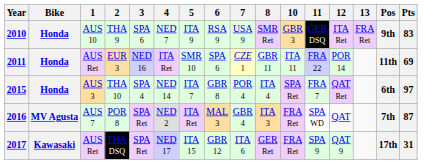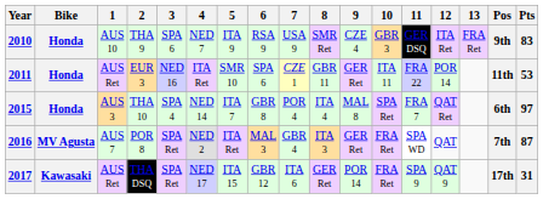 <table class="wikitable" style="text-align:center; font-size:90%">
 <tr>
 <th>Year</th>
 <th>Bike</th>
 <th>1</th>
 <th>2</th>
 <th>3</th>
 <th>4</th>
 <th>5</th>
 <th>6</th>
 <th>7</th>
 <th>8</th>
+<th>9</th>
 <th>10</th>
 <th>11</th>
 <th>12</th>
 <th>13</th>
 <th>Pos</th>
 <th>Pts</th>
 </tr>
 <tr>
 <th><a href='#'>2010</a></th>
 <th><a href='#'>Honda</a></th>
 <td style="background:#DFFFDF;"><a href='#'>AUS</a><br><small>10</small></td>
 <td style="background:#dfffdf;"><a href='#'>THA</a><br><small>9</small></td>
 <td style="background:#DFFFDF;"><a href='#'>SPA</a><br><small>6</small></td>
 <td style="background:#DFFFDF;"><a href='#'>NED</a><br><small>7</small></td>
 <td style="background:#DFFFDF;"><a href='#'>ITA</a><br><small>9</small></td>
 <td style="background:#DFFFDF;"><a href='#'>RSA</a><br><small>9</small></td>
 <td style="background:#DFFFDF;"><a href='#'>USA</a><br><small>9</small></td>
 <td style="background:#EFCFFF;"><a href='#'>SMR</a><br><small>Ret</small></td>
+<td style="background:#DFFFDF;"><a href='#'>CZE</a><br><small>4</small></td>
 <td style="background:#FFDF9F;"><a href='#'>GBR</a><br><small>3</small></td>
 <td style="background:black; color:white;"><a href='#'><span>GER</span></a><br><small>DSQ</small></td>
 <td style="background:#EFCFFF;"><a href='#'>ITA</a><br><small>Ret</small></td>
 <td style="background:#EFCFFF;"><a href='#'>FRA</a><br><small>Ret</small></td>
 <th>9th</th>
 <th>83</th>
 </tr>
 <tr>
 <th><a href='#'>2011</a></th>
 <th><a href='#'>Honda</a></th>
 <td style="background:#efcfff;"><a href='#'>AUS</a><br><small>Ret</small></td>
 <td style="background:#ffdf9f;"><a href='#'>EUR</a><br><small>3</small></td>
 <td style="background:#cfcfff;"><a href='#'>NED</a><br><small>16</small></td>
 <td style="background:#efcfff;"><a href='#'>ITA</a><br><small>Ret</small></td>
 <td style="background:#dfffdf;"><a href='#'>SMR</a><br><small>10</small></td>
 <td style="background:#dfffdf;"><a href='#'>SPA</a><br><small>6</small></td>
 <td style="background:#ffffbf;"><em><a href='#'>CZE</a></em><br><small>1</small></td>
 <td style="background:#dfffdf;"><a href='#'>GBR</a><br><small>11</small></td>
+<td style="background:#efcfff;"><a href='#'>GER</a><br><small>Ret</small></td>
 <td style="background:#dfffdf;"><a href='#'>ITA</a><br><small>11</small></td>
 <td style="background:#cfcfff;"><a href='#'>FRA</a><br><small>22</small></td>
 <td style="background:#dfffdf;"><a href='#'>POR</a><br><small>14</small></td>
 <td></td>
 <th>11th</th>
-<th>69</th>
+<th>53</th>
 </tr>
 <tr>
 <th><a href='#'>2015</a></th>
 <th><a href='#'>Honda</a></th>
 <td style="background:#ffdf9f;"><a href='#'>AUS</a><br><small>3</small></td>
 <td style="background:#dfffdf;"><a href='#'>THA</a><br><small>10</small></td>
 <td style="background:#dfffdf;"><a href='#'>SPA</a><br><small>4</small></td>
 <td style="background:#dfffdf;"><a href='#'>NED</a><br><small>14</small></td>
 <td style="background:#dfffdf;"><a href='#'>ITA</a><br><small>7</small></td>
 <td style="background:#dfffdf;"><a href='#'>GBR</a><br><small>8</small></td>
 <td style="background:#dfffdf;"><a href='#'>POR</a><br><small>4</small></td>
 <td style="background:#dfffdf;"><a href='#'>ITA</a><br><small>4</small></td>
+<td style="background:#dfffdf;"><a href='#'>MAL</a><br><small>8</small></td>
 <td style="background:#efcfff;"><a href='#'>SPA</a><br><small>Ret</small></td>
 <td style="background:#dfffdf;"><a href='#'>FRA</a><br><small>7</small></td>
 <td style="background:#efcfff;"><a href='#'>QAT</a><br><small>Ret</small></td>
 <td></td>
 <th>6th</th>
 <th>97</th>
 </tr>
 <tr>
 <th><a href='#'>2016</a></th>
 <th><a href='#'>MV Agusta</a></th>
 <td style="background:#dfffdf;"><a href='#'>AUS</a><br><small>7</small></td>
 <td style="background:#DFFFDF;"><a href='#'>POR</a><br><small>8</small></td>
 <td style="background:#efcfff;"><a href='#'>SPA</a><br><small>Ret</small></td>
 <td style="background:#DFDFDF;"><a href='#'>NED</a><br><small>2</small></td>
 <td style="background:#efcfff;"><a href='#'>ITA</a><br><small>Ret</small></td>
 <td style="background:#ffdf9f;"><a href='#'>MAL</a><br><small>3</small></td>
 <td style="background:#dfffdf;"><a href='#'>GBR</a><br><small>4</small></td>
 <td style="background:#ffdf9f;"><a href='#'>ITA</a><br><small>3</small></td>
+<td style="background:#efcfff;"><a href='#'>GER</a><br><small>Ret</small></td>
 <td style="background:#efcfff;"><a href='#'>FRA</a><br><small>Ret</small></td>
 <td style="background:#ffffff;"><a href='#'>SPA</a><br><small>WD</small></td>
 <td><a href='#'>QAT</a></td>
 <td></td>
 <th>7th</th>
 <th>87</th>
 </tr>
 <tr>
 <th><a href='#'>2017</a></th>
 <th><a href='#'>Kawasaki</a></th>
 <td style="background:#efcfff;"><a href='#'>AUS</a><br><small>Ret</small></td>
 <td style="background:black; color:white;"><a href='#'><span>THA</span></a><br><small>DSQ</small></td>
 <td style="background:#efcfff;"><a href='#'>SPA</a><br><small>Ret</small></td>
 <td style="background:#cfcfff;"><a href='#'>NED</a><br><small>17</small></td>
 <td style="background:#dfffdf;"><a href='#'>ITA</a><br><small>15</small></td>
 <td style="background:#dfffdf;"><a href='#'>GBR</a><br><small>12</small></td>
 <td style="background:#dfffdf;"><a href='#'>ITA</a><br><small>6</small></td>
 <td style="background:#efcfff;"><a href='#'>GER</a><br><small>Ret</small></td>
+<td style="background:#dfffdf;"><a href='#'>POR</a><br><small>14</small></td>
 <td style="background:#efcfff;"><a href='#'>FRA</a><br><small>Ret</small></td>
 <td style="background:#dfffdf;"><a href='#'>SPA</a><br><small>9</small></td>
 <td style="background:#dfffdf;"><a href='#'>QAT</a><br><small>9</small></td>
 <td></td>
 <th>17th</th>
 <th>31</th>
 </tr>
 </table>
